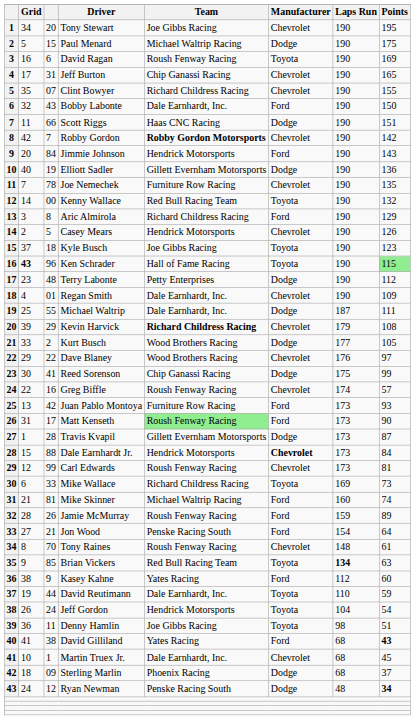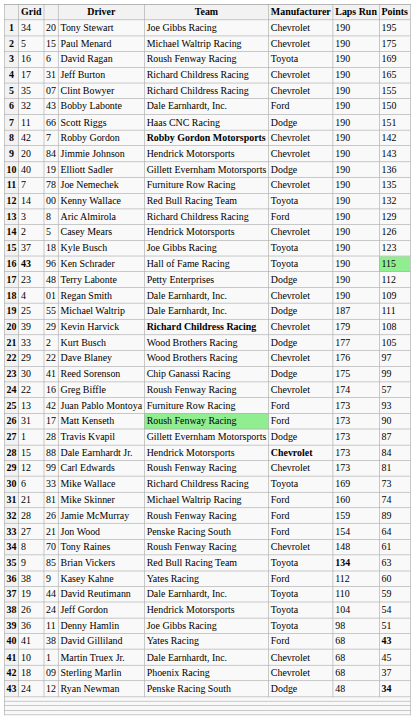 <table class="wikitable" border="1">
 <tr>
 </tr>
 <tr>
 <th scope="col"></th>
 <th scope="col">Grid</th>
 <th scope="col"></th>
 <th scope="col">Driver</th>
 <th scope="col">Team</th>
 <th scope="col">Manufacturer</th>
 <th scope="col">Laps Run</th>
 <th scope="col">Points</th>
 </tr>
 <tr>
 <th scope="row">1</th>
 <td>34</td>
 <td>20</td>
 <td>Tony Stewart</td>
 <td>Joe Gibbs Racing</td>
 <td>Chevrolet</td>
 <td>190</td>
 <td>195</td>
 </tr>
 <tr>
 <th scope="row">2</th>
 <td>5</td>
 <td>15</td>
 <td>Paul Menard</td>
 <td>Michael Waltrip Racing</td>
-<td>Dodge</td>
+<td>Chevrolet</td>
 <td>190</td>
 <td>175</td>
 </tr>
 <tr>
 <th scope="row">3</th>
 <td>16</td>
 <td>6</td>
 <td>David Ragan</td>
 <td>Roush Fenway Racing</td>
 <td>Toyota</td>
 <td>190</td>
 <td>169</td>
 </tr>
 <tr>
 <th scope="row">4</th>
 <td>17</td>
 <td>31</td>
 <td>Jeff Burton</td>
-<td>Chip Ganassi Racing</td>
+<td>Richard Childress Racing</td>
 <td>Chevrolet</td>
 <td>190</td>
 <td>165</td>
 </tr>
 <tr>
 <th scope="row">5</th>
 <td>35</td>
 <td>07</td>
 <td>Clint Bowyer</td>
 <td>Richard Childress Racing</td>
 <td>Chevrolet</td>
 <td>190</td>
 <td>155</td>
 </tr>
 <tr>
 <th scope="row">6</th>
 <td>32</td>
 <td>43</td>
 <td>Bobby Labonte</td>
 <td>Dale Earnhardt, Inc.</td>
 <td>Ford</td>
 <td>190</td>
 <td>150</td>
 </tr>
 <tr>
 <th scope="row">7</th>
 <td>11</td>
 <td>66</td>
 <td>Scott Riggs</td>
 <td>Haas CNC Racing</td>
 <td>Dodge</td>
 <td>190</td>
 <td>151</td>
 </tr>
 <tr>
 <th scope="row">8</th>
 <td>42</td>
 <td>7</td>
 <td>Robby Gordon</td>
 <td><strong>Robby Gordon Motorsports</strong></td>
 <td>Chevrolet</td>
 <td>190</td>
 <td>142</td>
 </tr>
 <tr>
 <th scope="row">9</th>
 <td>20</td>
 <td>84</td>
 <td>Jimmie Johnson</td>
 <td>Hendrick Motorsports</td>
-<td>Ford</td>
+<td>Chevrolet</td>
 <td>190</td>
 <td>143</td>
 </tr>
 <tr>
 <th scope="row">10</th>
 <td>40</td>
 <td>19</td>
 <td>Elliott Sadler</td>
 <td>Gillett Evernham Motorsports</td>
 <td>Dodge</td>
 <td>190</td>
 <td>136</td>
 </tr>
 <tr>
 <th scope="row">11</th>
 <td>7</td>
 <td>78</td>
 <td>Joe Nemechek</td>
 <td>Furniture Row Racing</td>
 <td>Chevrolet</td>
 <td>190</td>
 <td>135</td>
 </tr>
 <tr>
 <th scope="row">12</th>
 <td>14</td>
 <td>00</td>
 <td>Kenny Wallace</td>
 <td>Red Bull Racing Team</td>
 <td>Toyota</td>
 <td>190</td>
 <td>132</td>
 </tr>
 <tr>
 <th scope="row">13</th>
 <td>3</td>
 <td>8</td>
 <td>Aric Almirola</td>
 <td>Richard Childress Racing</td>
 <td>Ford</td>
 <td>190</td>
 <td>129</td>
 </tr>
 <tr>
 <th scope="row">14</th>
 <td>2</td>
 <td>5</td>
 <td>Casey Mears</td>
 <td>Hendrick Motorsports</td>
 <td>Chevrolet</td>
 <td>190</td>
 <td>126</td>
 </tr>
 <tr>
 <th scope="row">15</th>
 <td>37</td>
 <td>18</td>
 <td>Kyle Busch</td>
 <td>Joe Gibbs Racing</td>
 <td>Toyota</td>
 <td>190</td>
 <td>123</td>
 </tr>
 <tr>
 <th scope="row">16</th>
 <td><strong>43</strong></td>
 <td>96</td>
 <td>Ken Schrader</td>
 <td>Hall of Fame Racing</td>
 <td>Toyota</td>
 <td>190</td>
 <td style="background: lightgreen;">115</td>
 </tr>
 <tr>
 <th scope="row">17</th>
 <td>23</td>
 <td>48</td>
 <td>Terry Labonte</td>
 <td>Petty Enterprises</td>
 <td>Dodge</td>
 <td>190</td>
 <td>112</td>
 </tr>
 <tr>
 <th scope="row">18</th>
 <td>4</td>
 <td>01</td>
 <td>Regan Smith</td>
 <td>Dale Earnhardt, Inc.</td>
 <td>Chevrolet</td>
 <td>190</td>
 <td>109</td>
 </tr>
 <tr>
 <th scope="row">19</th>
 <td>25</td>
 <td>55</td>
 <td>Michael Waltrip</td>
 <td>Dale Earnhardt, Inc.</td>
 <td>Dodge</td>
 <td>187</td>
 <td>111</td>
 </tr>
 <tr>
 <th scope="row">20</th>
 <td>39</td>
 <td>29</td>
 <td>Kevin Harvick</td>
 <td><strong>Richard Childress Racing</strong></td>
 <td>Chevrolet</td>
 <td>179</td>
 <td>108</td>
 </tr>
 <tr>
 <th scope="row">21</th>
 <td>33</td>
 <td>2</td>
 <td>Kurt Busch</td>
 <td>Wood Brothers Racing</td>
 <td>Dodge</td>
 <td>177</td>
 <td>105</td>
 </tr>
 <tr>
 <th scope="row">22</th>
 <td>29</td>
 <td>22</td>
 <td>Dave Blaney</td>
 <td>Wood Brothers Racing</td>
 <td>Chevrolet</td>
 <td>176</td>
 <td>97</td>
 </tr>
 <tr>
 <th scope="row">23</th>
 <td>30</td>
 <td>41</td>
 <td>Reed Sorenson</td>
 <td>Chip Ganassi Racing</td>
 <td>Dodge</td>
 <td>175</td>
 <td>99</td>
 </tr>
 <tr>
 <th scope="row">24</th>
 <td>22</td>
 <td>16</td>
 <td>Greg Biffle</td>
 <td>Roush Fenway Racing</td>
 <td>Chevrolet</td>
 <td>174</td>
 <td>57</td>
 </tr>
 <tr>
 <th scope="row">25</th>
 <td>13</td>
 <td>42</td>
 <td>Juan Pablo Montoya</td>
 <td>Furniture Row Racing</td>
 <td>Ford</td>
 <td>173</td>
 <td>93</td>
 </tr>
 <tr>
 <th scope="row">26</th>
 <td>31</td>
 <td>17</td>
 <td>Matt Kenseth</td>
 <td style="background: lightgreen;">Roush Fenway Racing</td>
 <td>Ford</td>
 <td>173</td>
 <td>90</td>
 </tr>
 <tr>
 <th scope="row">27</th>
 <td>1</td>
 <td>28</td>
 <td>Travis Kvapil</td>
 <td>Gillett Evernham Motorsports</td>
 <td>Dodge</td>
 <td>173</td>
 <td>87</td>
 </tr>
 <tr>
 <th scope="row">28</th>
 <td>15</td>
 <td>88</td>
 <td>Dale Earnhardt Jr.</td>
 <td>Hendrick Motorsports</td>
 <td><strong>Chevrolet</strong></td>
 <td>173</td>
 <td>84</td>
 </tr>
 <tr>
 <th scope="row">29</th>
 <td>12</td>
 <td>99</td>
 <td>Carl Edwards</td>
 <td>Roush Fenway Racing</td>
 <td>Chevrolet</td>
 <td>173</td>
 <td>81</td>
 </tr>
 <tr>
 <th scope="row">30</th>
 <td>6</td>
 <td>33</td>
 <td>Mike Wallace</td>
 <td>Richard Childress Racing</td>
 <td>Toyota</td>
 <td>169</td>
 <td>73</td>
 </tr>
 <tr>
 <th scope="row">31</th>
 <td>21</td>
 <td>81</td>
 <td>Mike Skinner</td>
 <td>Michael Waltrip Racing</td>
 <td>Ford</td>
 <td>160</td>
 <td>74</td>
 </tr>
 <tr>
 <th scope="row">32</th>
 <td>28</td>
 <td>26</td>
 <td>Jamie McMurray</td>
 <td>Roush Fenway Racing</td>
 <td>Ford</td>
 <td>159</td>
 <td>89</td>
 </tr>
 <tr>
 <th scope="row">33</th>
 <td>27</td>
 <td>21</td>
 <td>Jon Wood</td>
 <td>Penske Racing South</td>
 <td>Ford</td>
 <td>154</td>
 <td>64</td>
 </tr>
 <tr>
 <th scope="row">34</th>
 <td>8</td>
 <td>70</td>
 <td>Tony Raines</td>
 <td>Roush Fenway Racing</td>
 <td>Chevrolet</td>
 <td>148</td>
 <td>61</td>
 </tr>
 <tr>
 <th scope="row">35</th>
 <td>9</td>
 <td>85</td>
 <td>Brian Vickers</td>
 <td>Red Bull Racing Team</td>
 <td>Toyota</td>
 <td><strong>134</strong></td>
 <td>63</td>
 </tr>
 <tr>
 <th scope="row">36</th>
 <td>38</td>
 <td>9</td>
 <td>Kasey Kahne</td>
 <td>Yates Racing</td>
 <td>Ford</td>
 <td>112</td>
 <td>60</td>
 </tr>
 <tr>
 <th scope="row">37</th>
 <td>19</td>
 <td>44</td>
 <td>David Reutimann</td>
 <td>Dale Earnhardt, Inc.</td>
 <td>Toyota</td>
 <td>110</td>
 <td>59</td>
 </tr>
 <tr>
 <th scope="row">38</th>
 <td>26</td>
 <td>24</td>
 <td>Jeff Gordon</td>
 <td>Hendrick Motorsports</td>
 <td>Toyota</td>
 <td>104</td>
 <td>54</td>
 </tr>
 <tr>
 <th scope="row">39</th>
 <td>36</td>
 <td>11</td>
 <td>Denny Hamlin</td>
 <td>Joe Gibbs Racing</td>
 <td>Toyota</td>
 <td>98</td>
 <td>51</td>
 </tr>
 <tr>
 <th scope="row">40</th>
 <td>41</td>
 <td>38</td>
 <td>David Gilliland</td>
 <td>Yates Racing</td>
 <td>Ford</td>
 <td>68</td>
 <td><strong>43</strong></td>
 </tr>
 <tr>
 <th scope="row">41</th>
 <td>10</td>
 <td>1</td>
 <td>Martin Truex Jr.</td>
 <td>Dale Earnhardt, Inc.</td>
 <td>Chevrolet</td>
 <td>68</td>
 <td>45</td>
 </tr>
 <tr>
 <th scope="row">42</th>
 <td>18</td>
 <td>09</td>
 <td>Sterling Marlin</td>
 <td>Phoenix Racing</td>
-<td>Dodge</td>
+<td>Chevrolet</td>
 <td>68</td>
 <td>37</td>
 </tr>
 <tr>
 <th scope="row">43</th>
 <td>24</td>
 <td>12</td>
 <td>Ryan Newman</td>
 <td>Penske Racing South</td>
 <td>Dodge</td>
 <td>48</td>
 <td><strong>34</strong></td>
 </tr>
 <tr class="sortbottom">
 <td colspan="9"></td>
 </tr>
 <tr class="sortbottom">
 <td colspan="9"></td>
 </tr>
 <tr class="sortbottom">
 <td colspan="9"></td>
 </tr>
 <tr class="sortbottom">
 <td colspan="9"></td>
 </tr>
 </table>
